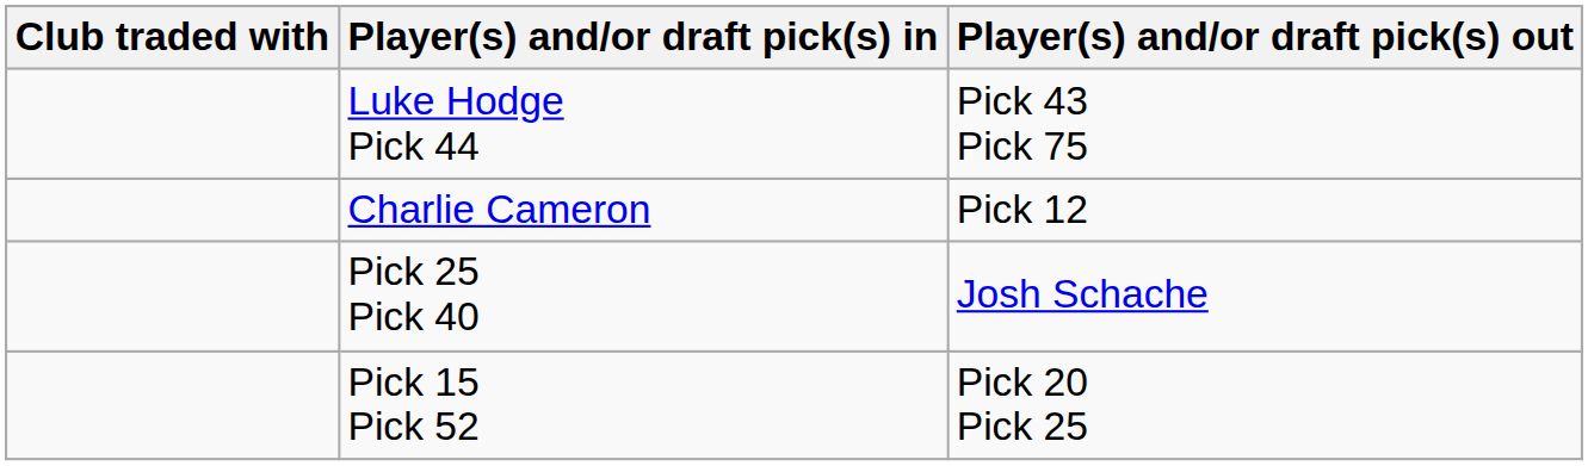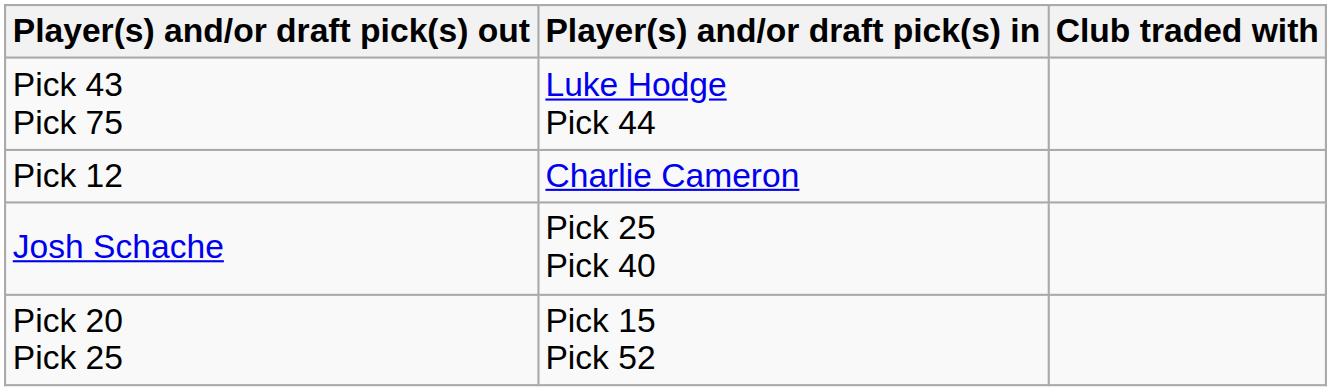 <table class="wikitable plainrowheaders">
 <tr>
+<th scope="col"><strong>Player(s) and/or draft pick(s) out</strong></th>
+<th scope="col"><strong>Player(s) and/or draft pick(s) in</strong></th>
 <th scope="col"><strong>Club traded with</strong></th>
-<th scope="col"><strong>Player(s) and/or draft pick(s) in</strong></th>
-<th scope="col"><strong>Player(s) and/or draft pick(s) out</strong></th>
 </tr>
 <tr>
+<td>Pick 43<br>Pick 75</td>
+<td><a href='#'>Luke Hodge</a><br>Pick 44</td>
 <td></td>
-<td><a href='#'>Luke Hodge</a><br>Pick 44</td>
-<td>Pick 43<br>Pick 75</td>
 </tr>
 <tr>
+<td>Pick 12</td>
+<td><a href='#'>Charlie Cameron</a></td>
 <td></td>
-<td><a href='#'>Charlie Cameron</a></td>
-<td>Pick 12</td>
 </tr>
 <tr>
+<td><a href='#'>Josh Schache</a></td>
+<td>Pick 25<br>Pick 40</td>
 <td></td>
-<td>Pick 25<br>Pick 40</td>
-<td><a href='#'>Josh Schache</a></td>
 </tr>
 <tr>
+<td>Pick 20<br>Pick 25</td>
+<td>Pick 15<br>Pick 52</td>
 <td></td>
-<td>Pick 15<br>Pick 52</td>
-<td>Pick 20<br>Pick 25</td>
 </tr>
 </table>
